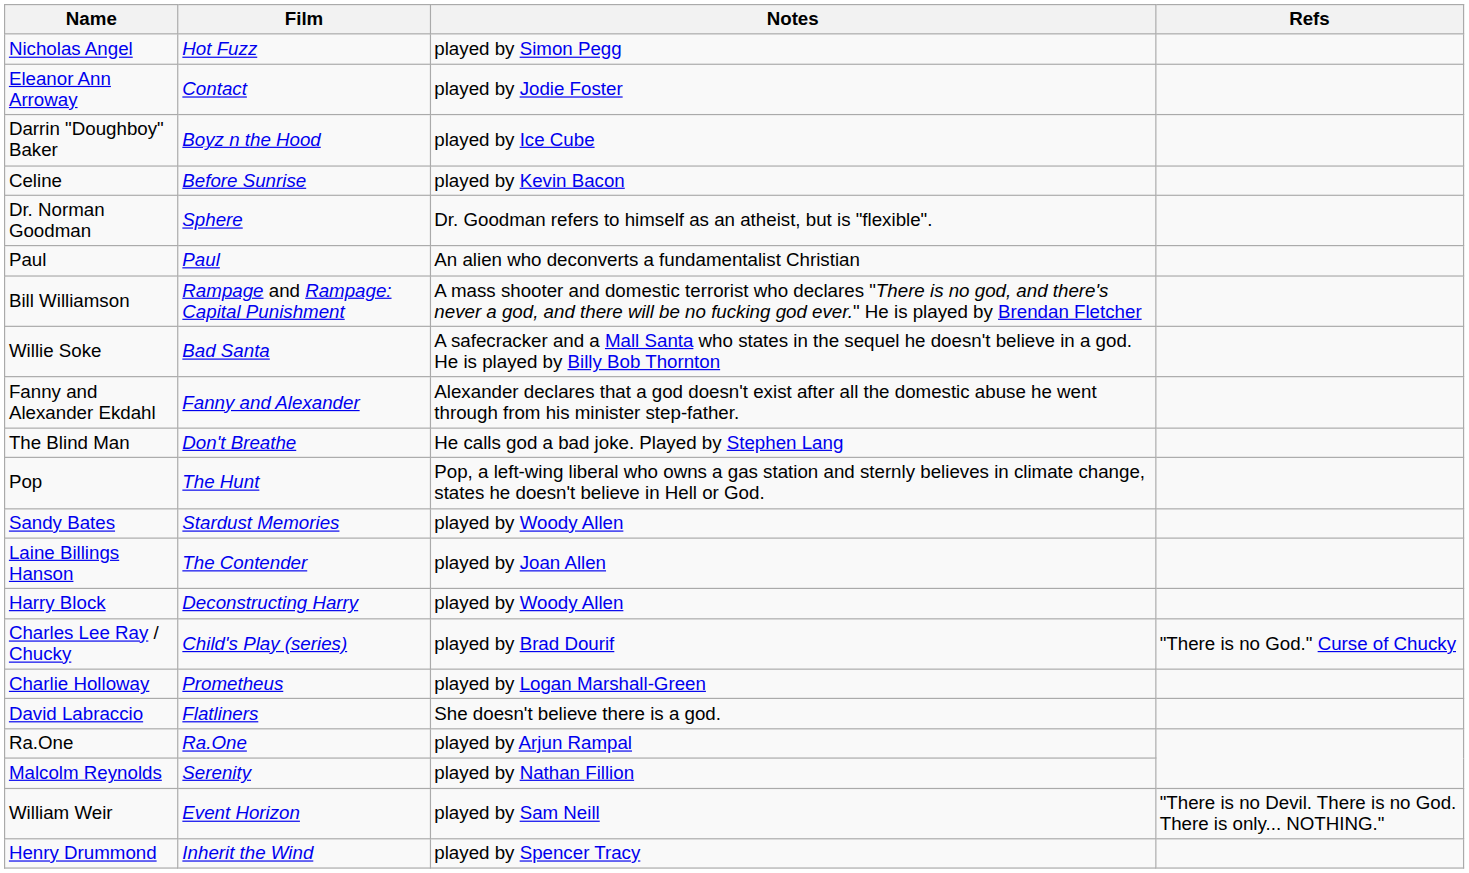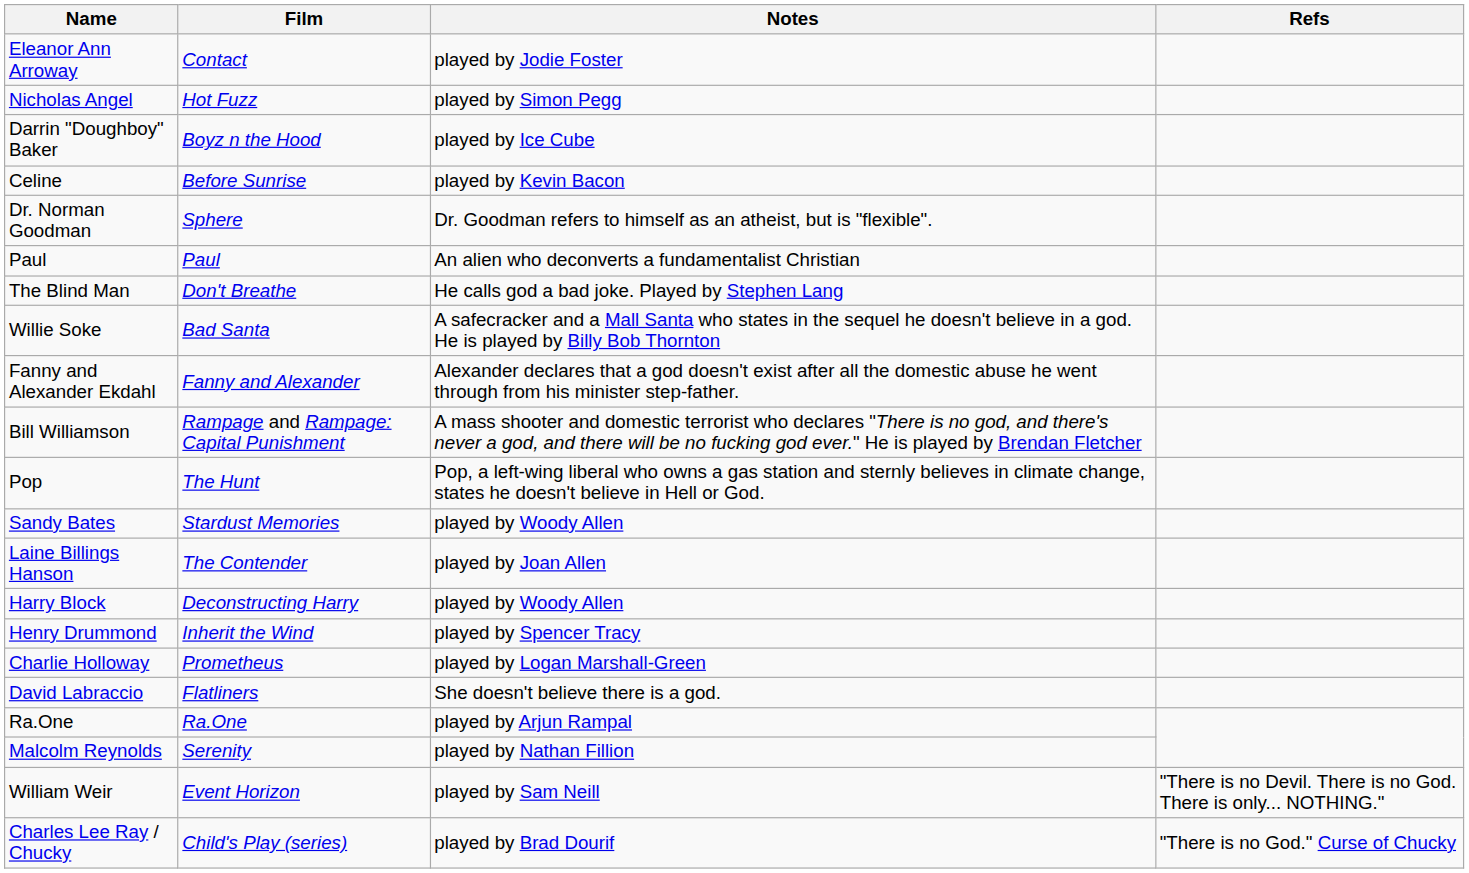 <table class="wikitable sortable">
 <tr>
 <th>Name</th>
 <th>Film</th>
 <th>Notes</th>
 <th>Refs</th>
 </tr>
 <tr>
+<td><a href='#'>Eleanor Ann Arroway</a></td>
+<td><em><a href='#'>Contact</a></em></td>
+<td>played by <a href='#'>Jodie Foster</a></td>
+<td></td>
+</tr>
+<tr>
 <td><a href='#'>Nicholas Angel</a></td>
 <td><em><a href='#'>Hot Fuzz</a></em></td>
 <td>played by <a href='#'>Simon Pegg</a></td>
-<td></td>
-</tr>
-<tr>
-<td><a href='#'>Eleanor Ann Arroway</a></td>
-<td><em><a href='#'>Contact</a></em></td>
-<td>played by <a href='#'>Jodie Foster</a></td>
 <td></td>
 </tr>
 <tr>
 <td>Darrin "Doughboy" Baker</td>
 <td><em><a href='#'>Boyz n the Hood</a></em></td>
 <td>played by <a href='#'>Ice Cube</a></td>
 <td></td>
 </tr>
 <tr>
 <td>Celine</td>
 <td><em><a href='#'>Before Sunrise</a></em></td>
 <td>played by <a href='#'>Kevin Bacon</a></td>
 <td></td>
 </tr>
 <tr>
 <td>Dr. Norman Goodman</td>
 <td><em><a href='#'>Sphere</a></em></td>
 <td>Dr. Goodman refers to himself as an atheist, but is "flexible".</td>
 <td></td>
 </tr>
 <tr>
 <td>Paul</td>
 <td><em> <a href='#'>Paul</a></em></td>
 <td>An alien who deconverts a fundamentalist Christian</td>
 <td></td>
 </tr>
 <tr>
-<td>Bill Williamson</td>
-<td><em><a href='#'>Rampage</a></em> and <em><a href='#'>Rampage: Capital Punishment</a></em></td>
-<td>A mass shooter and domestic terrorist who declares "<em>There is no god, and there's never a god, and there will be no fucking god ever.</em>" He is played by <a href='#'>Brendan Fletcher</a></td>
+<td>The Blind Man</td>
+<td><em><a href='#'>Don't Breathe</a></em></td>
+<td>He calls god a bad joke. Played by <a href='#'>Stephen Lang</a></td>
 <td></td>
 </tr>
 <tr>
 <td>Willie Soke</td>
 <td><em><a href='#'>Bad Santa</a></em></td>
 <td>A safecracker and a <a href='#'>Mall Santa</a> who states in the sequel he doesn't believe in a god. He is played by <a href='#'>Billy Bob Thornton</a></td>
 <td></td>
 </tr>
 <tr>
 <td>Fanny and Alexander Ekdahl</td>
 <td><em><a href='#'>Fanny and Alexander</a></em></td>
 <td>Alexander declares that a god doesn't exist after all the domestic abuse he went through from his minister step-father.</td>
 <td></td>
 </tr>
 <tr>
-<td>The Blind Man</td>
-<td><em><a href='#'>Don't Breathe</a></em></td>
-<td>He calls god a bad joke. Played by <a href='#'>Stephen Lang</a></td>
+<td>Bill Williamson</td>
+<td><em><a href='#'>Rampage</a></em> and <em><a href='#'>Rampage: Capital Punishment</a></em></td>
+<td>A mass shooter and domestic terrorist who declares "<em>There is no god, and there's never a god, and there will be no fucking god ever.</em>" He is played by <a href='#'>Brendan Fletcher</a></td>
 <td></td>
 </tr>
 <tr>
 <td>Pop</td>
 <td><em><a href='#'>The Hunt</a></em></td>
 <td>Pop, a left-wing liberal who owns a gas station and sternly believes in climate change, states he doesn't believe in Hell or God.</td>
 <td></td>
 </tr>
 <tr>
 <td><a href='#'>Sandy Bates</a></td>
 <td><em><a href='#'>Stardust Memories</a></em></td>
 <td>played by <a href='#'>Woody Allen</a></td>
 <td></td>
 </tr>
 <tr>
 <td><a href='#'>Laine Billings Hanson</a></td>
 <td><em><a href='#'>The Contender</a></em></td>
 <td>played by <a href='#'>Joan Allen</a></td>
 <td></td>
 </tr>
 <tr>
 <td><a href='#'>Harry Block</a></td>
 <td><em><a href='#'>Deconstructing Harry</a></em></td>
 <td>played by <a href='#'>Woody Allen</a></td>
 <td></td>
 </tr>
 <tr>
-<td><a href='#'>Charles Lee Ray</a> / <a href='#'>Chucky</a></td>
-<td><em><a href='#'>Child's Play (series)</a></em></td>
-<td>played by <a href='#'>Brad Dourif</a></td>
-<td>"There is no God."  <a href='#'>Curse of Chucky</a></td>
+<td><a href='#'>Henry Drummond</a></td>
+<td><em><a href='#'>Inherit the Wind</a></em></td>
+<td>played by <a href='#'>Spencer Tracy</a></td>
+<td></td>
 </tr>
 <tr>
 <td><a href='#'>Charlie Holloway</a></td>
 <td><em><a href='#'>Prometheus</a></em></td>
 <td>played by <a href='#'>Logan Marshall-Green</a></td>
 <td></td>
 </tr>
 <tr>
 <td><a href='#'>David Labraccio</a></td>
 <td><em><a href='#'>Flatliners</a></em></td>
 <td>She doesn't believe there is a god.</td>
 <td></td>
 </tr>
 <tr>
 <td>Ra.One</td>
 <td><em><a href='#'>Ra.One</a></em></td>
 <td>played by <a href='#'>Arjun Rampal</a></td>
 </tr>
 <tr>
 <td><a href='#'>Malcolm Reynolds</a></td>
 <td><em><a href='#'>Serenity</a></em></td>
 <td>played by <a href='#'>Nathan Fillion</a></td>
 </tr>
 <tr>
 <td>William Weir</td>
 <td><em><a href='#'>Event Horizon</a></em></td>
 <td>played by <a href='#'>Sam Neill</a></td>
 <td>"There is no Devil. There is no God. There is only... NOTHING."</td>
 </tr>
 <tr>
-<td><a href='#'>Henry Drummond</a></td>
-<td><em><a href='#'>Inherit the Wind</a></em></td>
-<td>played by <a href='#'>Spencer Tracy</a></td>
-<td></td>
+<td><a href='#'>Charles Lee Ray</a> / <a href='#'>Chucky</a></td>
+<td><em><a href='#'>Child's Play (series)</a></em></td>
+<td>played by <a href='#'>Brad Dourif</a></td>
+<td>"There is no God."  <a href='#'>Curse of Chucky</a></td>
 </tr>
 </table>
